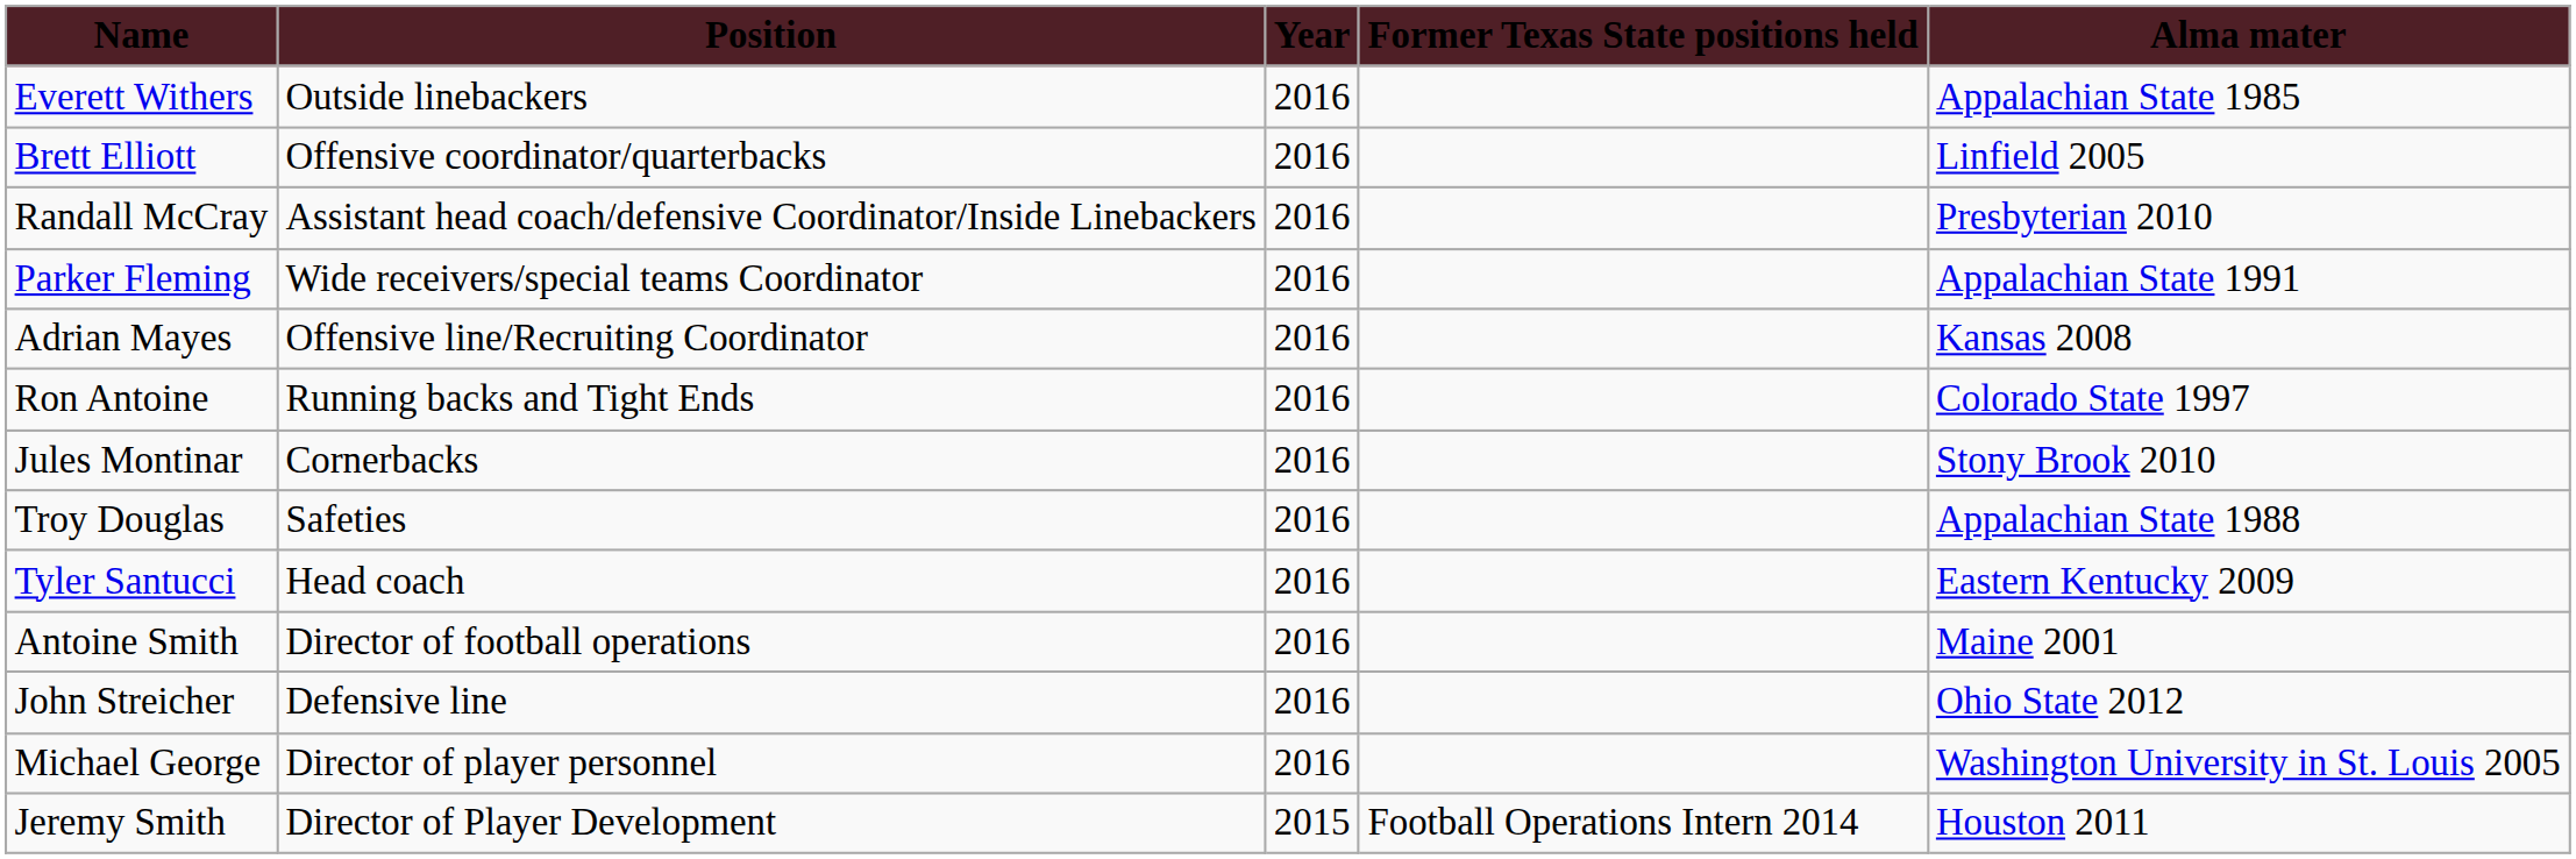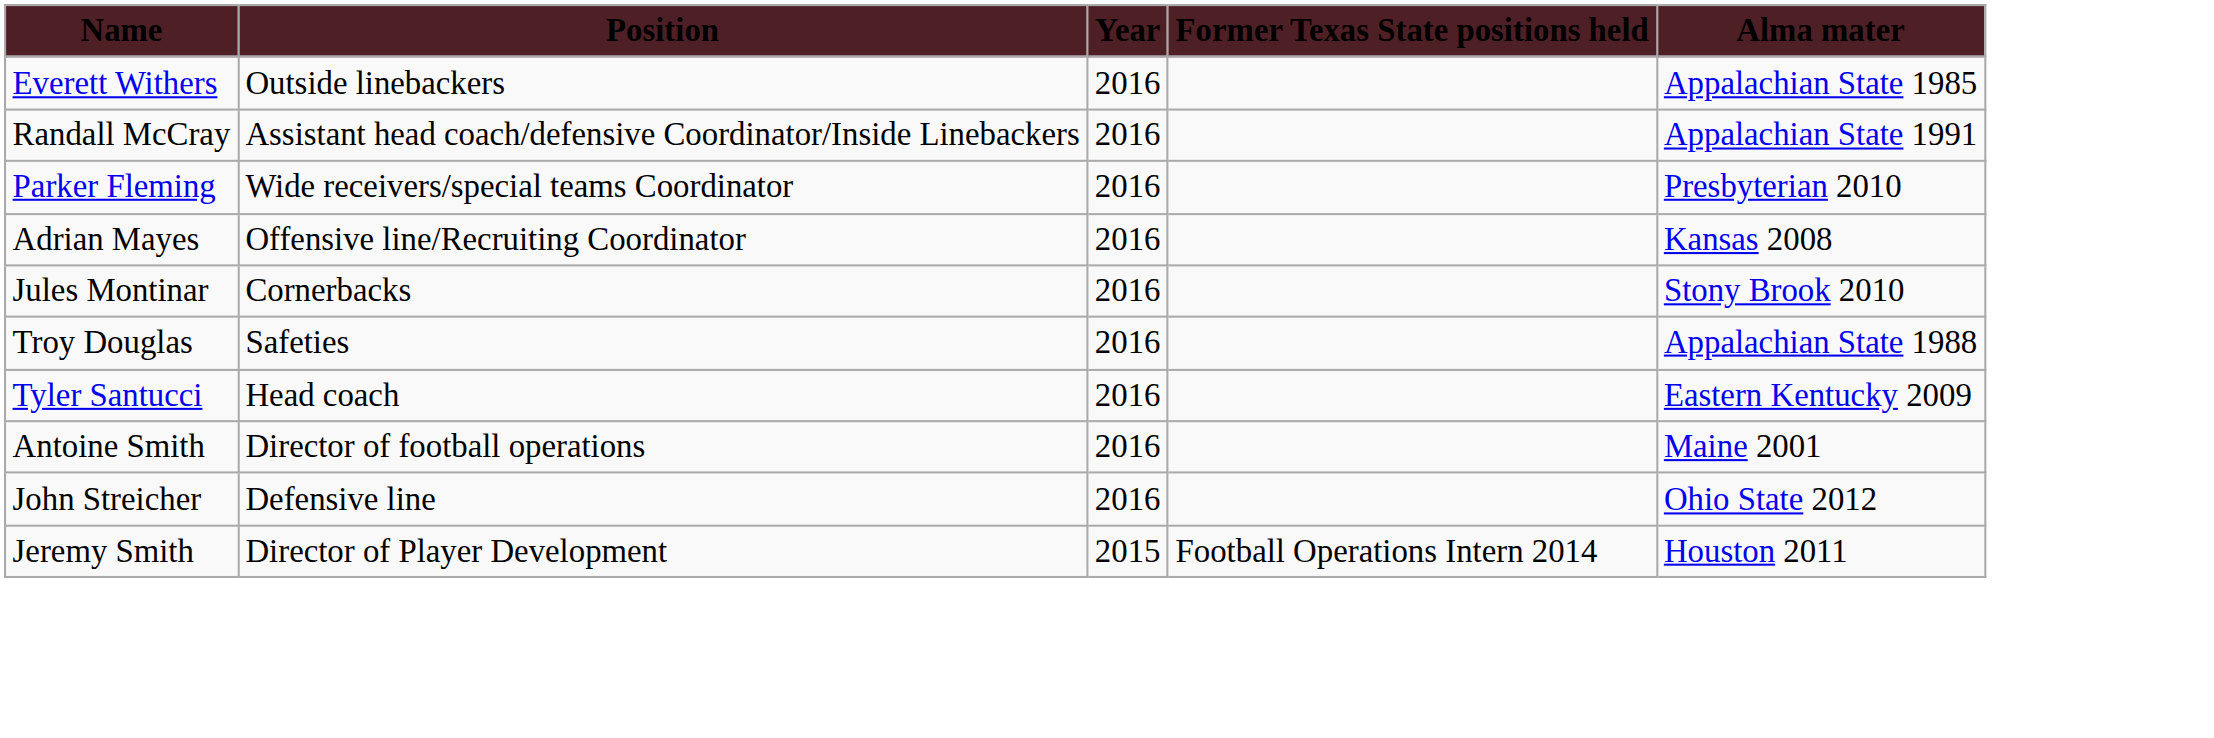 <table class="wikitable">
 <tr style="background: #4f1f26">
 <td align=center><span><strong>Name</strong></span></td>
 <td align=center><span><strong>Position</strong></span></td>
 <td><span><strong>Year</strong></span></td>
 <td align=center><span><strong>Former Texas State positions held</strong></span></td>
 <td align=center><span><strong>Alma mater</strong></span></td>
 </tr>
 <tr>
 <td><a href='#'>Everett Withers</a></td>
 <td>Outside linebackers</td>
 <td>2016</td>
 <td></td>
 <td><a href='#'>Appalachian State</a> 1985</td>
 </tr>
 <tr>
-<td><a href='#'>Brett Elliott</a></td>
-<td>Offensive coordinator/quarterbacks</td>
-<td>2016</td>
-<td></td>
-<td><a href='#'>Linfield</a> 2005</td>
-</tr>
-<tr>
 <td>Randall McCray</td>
 <td>Assistant head coach/defensive Coordinator/Inside Linebackers</td>
 <td>2016</td>
 <td></td>
-<td><a href='#'>Presbyterian</a> 2010</td>
+<td><a href='#'>Appalachian State</a> 1991</td>
 </tr>
 <tr>
 <td><a href='#'>Parker Fleming</a></td>
 <td>Wide receivers/special teams Coordinator</td>
 <td>2016</td>
 <td></td>
-<td><a href='#'>Appalachian State</a> 1991</td>
+<td><a href='#'>Presbyterian</a> 2010</td>
 </tr>
 <tr>
 <td>Adrian Mayes</td>
 <td>Offensive line/Recruiting Coordinator</td>
 <td>2016</td>
 <td></td>
 <td><a href='#'>Kansas</a> 2008</td>
-</tr>
-<tr>
-<td>Ron Antoine</td>
-<td>Running backs and Tight Ends</td>
-<td>2016</td>
-<td></td>
-<td><a href='#'>Colorado State</a> 1997</td>
 </tr>
 <tr>
 <td>Jules Montinar</td>
 <td>Cornerbacks</td>
 <td>2016</td>
 <td></td>
 <td><a href='#'>Stony Brook</a> 2010</td>
 </tr>
 <tr>
 <td>Troy Douglas</td>
 <td>Safeties</td>
 <td>2016</td>
 <td></td>
 <td><a href='#'>Appalachian State</a> 1988</td>
 </tr>
 <tr>
 <td><a href='#'>Tyler Santucci</a></td>
 <td>Head coach</td>
 <td>2016</td>
 <td></td>
 <td><a href='#'>Eastern Kentucky</a> 2009</td>
 </tr>
 <tr>
 <td>Antoine Smith</td>
 <td>Director of football operations</td>
 <td>2016</td>
 <td></td>
 <td><a href='#'>Maine</a> 2001</td>
 </tr>
 <tr>
 <td>John Streicher</td>
 <td>Defensive line</td>
 <td>2016</td>
 <td></td>
 <td><a href='#'>Ohio State</a> 2012</td>
 </tr>
 <tr>
-<td>Michael George</td>
-<td>Director of player personnel</td>
-<td>2016</td>
-<td></td>
-<td><a href='#'>Washington University in St. Louis</a> 2005</td>
-</tr>
-<tr>
 <td>Jeremy Smith</td>
 <td>Director of Player Development</td>
 <td>2015</td>
 <td>Football Operations Intern 2014</td>
 <td><a href='#'>Houston</a> 2011</td>
 </tr>
 </table>
